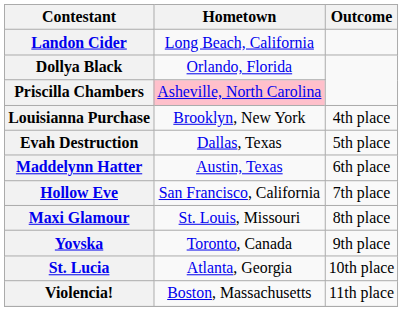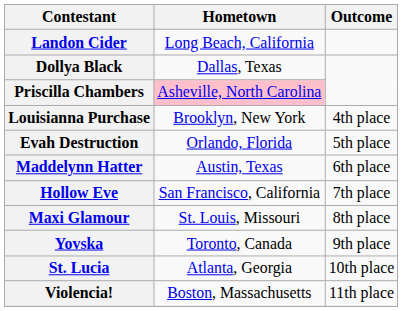 <table class="wikitable sortable" style="text-align:center">
 <tr>
 <th scope="col">Contestant</th>
 <th scope="col">Hometown</th>
 <th scope="col">Outcome</th>
 </tr>
 <tr>
 <th scope="row"><a href='#'>Landon Cider</a></th>
 <td><a href='#'>Long Beach, California</a></td>
 <td></td>
 </tr>
 <tr>
 <th scope="row">Dollya Black</th>
-<td><a href='#'>Orlando, Florida</a></td>
+<td><a href='#'>Dallas</a>, Texas</td>
 <td rowspan="2"></td>
 </tr>
 <tr>
 <th scope="row">Priscilla Chambers</th>
 <td style="background: pink;"><a href='#'>Asheville, North Carolina</a></td>
 </tr>
 <tr>
 <th scope="row" nowrap>Louisianna Purchase</th>
 <td nowrap><a href='#'>Brooklyn</a>, New York</td>
 <td>4th place</td>
 </tr>
 <tr>
 <th scope="row">Evah Destruction</th>
-<td><a href='#'>Dallas</a>, Texas</td>
+<td><a href='#'>Orlando, Florida</a></td>
 <td>5th place</td>
 </tr>
 <tr>
 <th scope="row"><a href='#'>Maddelynn Hatter</a></th>
 <td><a href='#'>Austin, Texas</a></td>
 <td>6th place</td>
 </tr>
 <tr>
 <th scope="row"><a href='#'>Hollow Eve</a></th>
 <td nowrap><a href='#'>San Francisco</a>, California</td>
 <td>7th place</td>
 </tr>
 <tr>
 <th scope="row"><a href='#'>Maxi Glamour</a></th>
 <td><a href='#'>St. Louis</a>, Missouri</td>
 <td>8th place</td>
 </tr>
 <tr>
 <th scope="row"><a href='#'>Yovska</a></th>
 <td><a href='#'>Toronto</a>, Canada</td>
 <td>9th place</td>
 </tr>
 <tr>
 <th scope="row"><a href='#'>St. Lucia</a></th>
 <td><a href='#'>Atlanta</a>, Georgia</td>
 <td>10th place</td>
 </tr>
 <tr>
 <th scope="row">Violencia!</th>
 <td><a href='#'>Boston</a>, Massachusetts</td>
 <td>11th place</td>
 </tr>
 <tr>
 </tr>
 </table>
